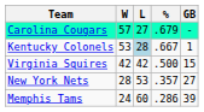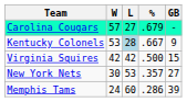 <table class="wikitable" style="text-align: center;">
 <tr>
 <th>Team</th>
 <th>W</th>
 <th>L</th>
 <th>%</th>
 <th>GB</th>
 </tr>
 <tr bgcolor=“ccffcc”>
 <td align="left"><a href='#'>Carolina Cougars</a></td>
 <td>57</td>
 <td>27</td>
 <td>.679</td>
 <td>-</td>
 </tr>
 <tr>
 <td align="left"><a href='#'>Kentucky Colonels</a></td>
 <td>53</td>
 <td style="background: lightblue;">28</td>
 <td>.667</td>
-<td>1</td>
+<td>9</td>
 </tr>
 <tr>
 <td align="left"><a href='#'>Virginia Squires</a></td>
 <td>42</td>
 <td>42</td>
 <td>.500</td>
 <td>15</td>
 </tr>
 <tr>
 <td align="left"><a href='#'>New York Nets</a></td>
-<td>28</td>
+<td>30</td>
 <td>53</td>
 <td>.357</td>
 <td>27</td>
 </tr>
 <tr>
 <td align="left"><a href='#'>Memphis Tams</a></td>
 <td>24</td>
 <td>60</td>
 <td>.286</td>
 <td>39</td>
 </tr>
 </table>
